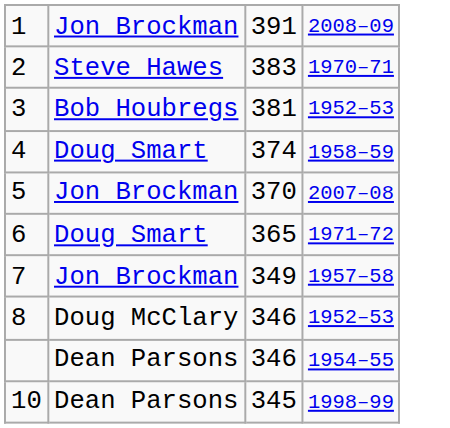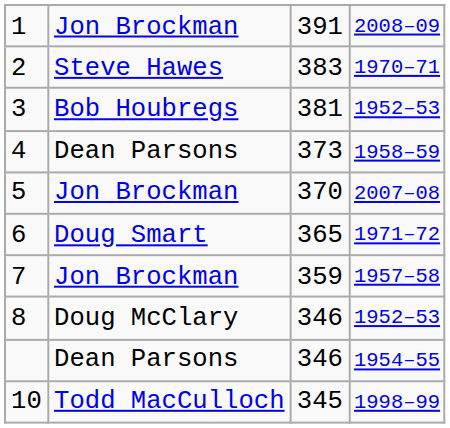 <table class="wikitable">
 <tr>
 </tr>
 <tr>
 <td>1</td>
 <td><a href='#'>Jon Brockman</a></td>
 <td>391</td>
 <td style="font-size:80%;"><a href='#'>2008–09</a></td>
 </tr>
 <tr>
 <td>2</td>
 <td><a href='#'>Steve Hawes</a></td>
 <td>383</td>
 <td style="font-size:80%;"><a href='#'>1970–71</a></td>
 </tr>
 <tr>
 <td>3</td>
 <td><a href='#'>Bob Houbregs</a></td>
 <td>381</td>
 <td style="font-size:80%;"><a href='#'>1952–53</a></td>
 </tr>
 <tr>
 <td>4</td>
-<td><a href='#'>Doug Smart</a></td>
-<td>374</td>
+<td>Dean Parsons</td>
+<td>373</td>
 <td style="font-size:80%;"><a href='#'>1958–59</a></td>
 </tr>
 <tr>
 <td>5</td>
 <td><a href='#'>Jon Brockman</a></td>
 <td>370</td>
 <td style="font-size:80%;"><a href='#'>2007–08</a></td>
 </tr>
 <tr>
 <td>6</td>
 <td><a href='#'>Doug Smart</a></td>
 <td>365</td>
 <td style="font-size:80%;"><a href='#'>1971–72</a></td>
 </tr>
 <tr>
 <td>7</td>
 <td><a href='#'>Jon Brockman</a></td>
-<td>349</td>
+<td>359</td>
 <td style="font-size:80%;"><a href='#'>1957–58</a></td>
 </tr>
 <tr>
 <td>8</td>
 <td>Doug McClary</td>
 <td>346</td>
 <td style="font-size:80%;"><a href='#'>1952–53</a></td>
 </tr>
 <tr>
 <td></td>
 <td>Dean Parsons</td>
 <td>346</td>
 <td style="font-size:80%;"><a href='#'>1954–55</a></td>
 </tr>
 <tr>
 <td>10</td>
-<td>Dean Parsons</td>
+<td><a href='#'>Todd MacCulloch</a></td>
 <td>345</td>
 <td style="font-size:80%;"><a href='#'>1998–99</a></td>
 </tr>
 </table>
